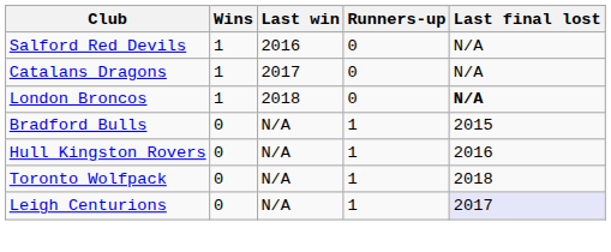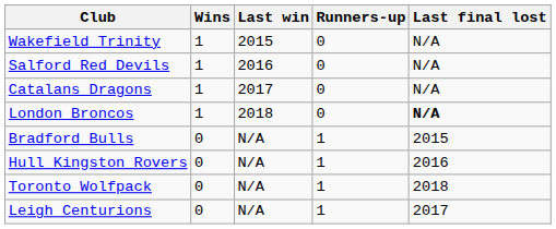 <table class="wikitable" style="text-align: left;">
 <tr>
 <th>Club</th>
 <th>Wins</th>
 <th>Last win</th>
 <th>Runners-up</th>
 <th>Last final lost</th>
+</tr>
+<tr>
+<td> <a href='#'>Wakefield Trinity</a></td>
+<td>1</td>
+<td>2015</td>
+<td>0</td>
+<td>N/A</td>
 </tr>
 <tr>
 <td> <a href='#'>Salford Red Devils</a></td>
 <td>1</td>
 <td>2016</td>
 <td>0</td>
 <td>N/A</td>
 </tr>
 <tr>
 <td> <a href='#'>Catalans Dragons</a></td>
 <td>1</td>
 <td>2017</td>
 <td>0</td>
 <td>N/A</td>
 </tr>
 <tr>
 <td> <a href='#'>London Broncos</a></td>
 <td>1</td>
 <td>2018</td>
 <td>0</td>
 <td><strong>N/A</strong></td>
 </tr>
 <tr>
 <td> <a href='#'>Bradford Bulls</a></td>
 <td>0</td>
 <td>N/A</td>
 <td>1</td>
 <td>2015</td>
 </tr>
 <tr>
 <td> <a href='#'>Hull Kingston Rovers</a></td>
 <td>0</td>
 <td>N/A</td>
 <td>1</td>
 <td>2016</td>
 </tr>
 <tr>
 <td> <a href='#'>Toronto Wolfpack</a></td>
 <td>0</td>
 <td>N/A</td>
 <td>1</td>
 <td>2018</td>
 </tr>
 <tr>
 <td> <a href='#'>Leigh Centurions</a></td>
 <td>0</td>
 <td>N/A</td>
 <td>1</td>
-<td style="background: lavender;">2017</td>
+<td>2017</td>
 </tr>
 </table>
